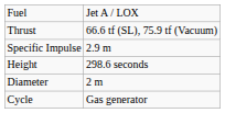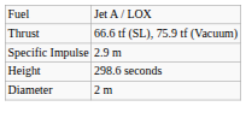 <table class="wikitable sortable">
 <tr>
 <td>Fuel</td>
 <td>Jet A / LOX</td>
 </tr>
 <tr>
 <td>Thrust</td>
 <td>66.6 tf (SL), 75.9 tf (Vacuum)</td>
 </tr>
 <tr>
 <td>Specific Impulse</td>
 <td>2.9 m</td>
 </tr>
 <tr>
 <td>Height</td>
 <td>298.6 seconds</td>
 </tr>
 <tr>
 <td>Diameter</td>
 <td>2 m</td>
 </tr>
-<tr>
-<td>Cycle</td>
-<td>Gas generator</td>
-</tr>
 </table>
